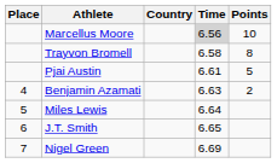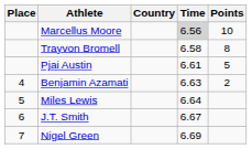 <table class="wikitable">
 <tr>
 <th>Place</th>
 <th>Athlete</th>
 <th>Country</th>
 <th>Time</th>
 <th>Points</th>
 </tr>
 <tr>
 <td align=center></td>
 <td><a href='#'>Marcellus Moore</a></td>
 <td></td>
 <td style="background: lightgrey;">6.56</td>
 <td align=center>10</td>
 </tr>
 <tr>
 <td align=center></td>
 <td><a href='#'>Trayvon Bromell</a></td>
 <td></td>
 <td>6.58</td>
 <td align=center>8</td>
 </tr>
 <tr>
 <td align=center></td>
 <td><a href='#'>Pjai Austin</a></td>
 <td></td>
 <td>6.61</td>
 <td align=center>5</td>
 </tr>
 <tr>
 <td align=center>4</td>
 <td><a href='#'>Benjamin Azamati</a></td>
 <td></td>
 <td>6.63</td>
 <td align=center>2</td>
 </tr>
 <tr>
 <td align=center>5</td>
 <td><a href='#'>Miles Lewis</a></td>
 <td></td>
 <td>6.64</td>
 <td align=center></td>
 </tr>
 <tr>
 <td align=center>6</td>
 <td><a href='#'>J.T. Smith</a></td>
 <td></td>
-<td>6.65</td>
+<td>6.67</td>
 <td align=center></td>
 </tr>
 <tr>
 <td align=center>7</td>
 <td><a href='#'>Nigel Green</a></td>
 <td></td>
 <td>6.69</td>
 <td align=center></td>
 </tr>
 </table>
